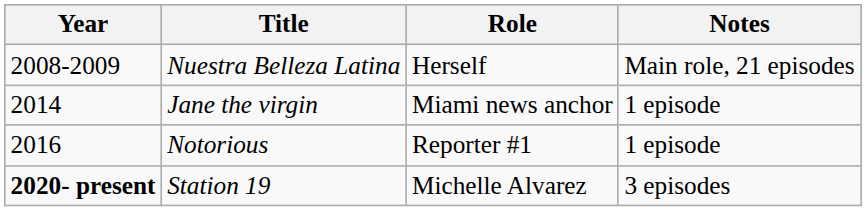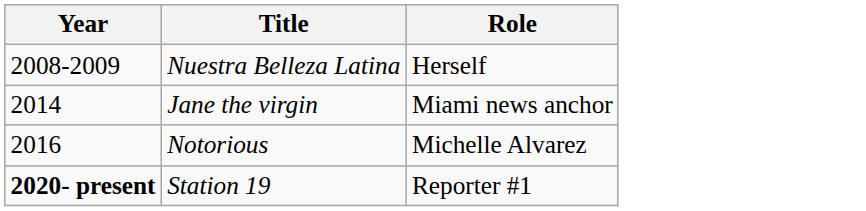 <table class="wikitable sortable">
 <tr>
 <th>Year</th>
 <th>Title</th>
 <th>Role</th>
-<th>Notes</th>
 </tr>
 <tr>
 <td>2008-2009</td>
 <td><em>Nuestra Belleza Latina</em></td>
 <td>Herself</td>
-<td>Main role, 21 episodes</td>
 </tr>
 <tr>
 <td>2014</td>
 <td><em>Jane the virgin</em></td>
 <td>Miami news anchor</td>
-<td>1 episode</td>
 </tr>
 <tr>
 <td>2016</td>
 <td><em>Notorious</em></td>
-<td>Reporter #1</td>
-<td>1 episode</td>
+<td>Michelle Alvarez</td>
 </tr>
 <tr>
 <td><strong>2020- present</strong></td>
 <td><em>Station 19</em></td>
-<td>Michelle Alvarez</td>
-<td>3 episodes</td>
+<td>Reporter #1</td>
 </tr>
 </table>
